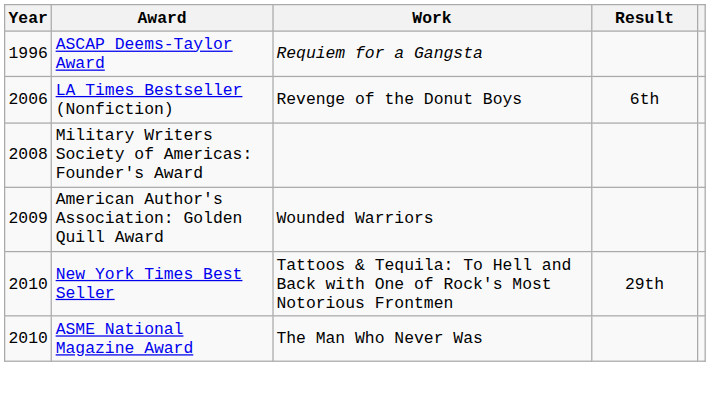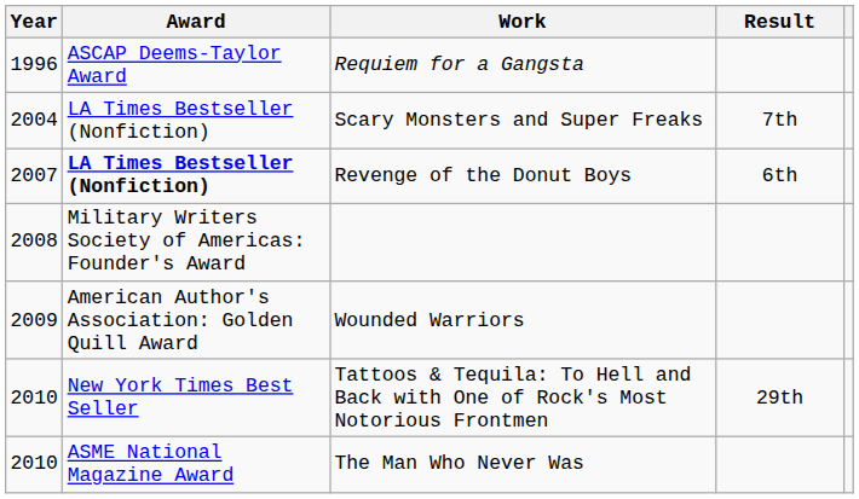 <table class="wikitable sortable plainrowheaders">
 <tr>
 <th scope=col>Year</th>
 <th scope=col style="width: 13em">Award</th>
 <th scope=col style="width: 19em">Work</th>
 <th scope=col style="width: 6em">Result</th>
 <th scope=col class=unsortable></th>
 </tr>
 <tr>
 <td style="text-align: center">1996</td>
 <td><a href='#'> ASCAP Deems-Taylor Award</a></td>
 <td><em>Requiem for a Gangsta</em></td>
 <td></td>
 <td style="text-align: center"></td>
 </tr>
 <tr>
-<td style="text-align: center">2006</td>
+<td style="text-align: center">2004</td>
 <td><a href='#'> LA Times Bestseller</a> (Nonfiction)</td>
+<td>Scary Monsters and Super Freaks<em></td>
+<td style="text-align: center">7th</td>
+<td style="text-align: center"></td>
+</tr>
+<tr>
+<td style="text-align: center">2007</td>
+<td><strong><a href='#'> LA Times Bestseller</a> (Nonfiction)</strong></td>
 <td></em>Revenge of the Donut Boys<em></td>
 <td style="text-align: center">6th</td>
 <td style="text-align: center"></td>
 </tr>
 <tr>
 <td style="text-align: center">2008</td>
 <td>Military Writers Society of Americas: Founder's Award</td>
 <td></em><em></td>
 <td></td>
 <td style="text-align: center"></td>
 </tr>
 <tr>
 <td style="text-align: center">2009</td>
 <td>American Author's Association: Golden Quill Award</td>
 <td></em>Wounded Warriors<em></td>
 <td></td>
 <td style="text-align: center"></td>
 </tr>
 <tr>
 <td style="text-align: center">2010</td>
 <td><a href='#'>New York Times Best Seller</a></td>
 <td></em>Tattoos & Tequila: To Hell and Back with One of Rock's Most Notorious Frontmen<em></td>
 <td style="text-align: center">29th</td>
 <td style="text-align: center"></td>
 </tr>
 <tr>
 <td style="text-align: center">2010</td>
 <td><a href='#'>ASME National Magazine Award</a></td>
 <td></em>The Man Who Never Was<em></td>
 <td></td>
 <td style="text-align: center"></td>
 </tr>
 </table>
